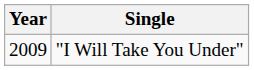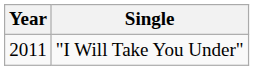 <table class="wikitable" style=text-align:center;>
 <tr>
 <th>Year</th>
 <th>Single</th>
 </tr>
 <tr>
-<td style="text-align:center;">2009</td>
+<td style="text-align:center;">2011</td>
 <td align="left">"I Will Take You Under"</td>
 </tr>
 </table>
